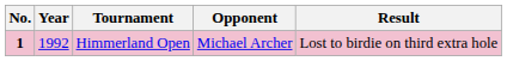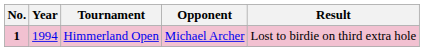 <table class="wikitable" style="font-size:95%;">
 <tr>
 <th>No.</th>
 <th>Year</th>
 <th>Tournament</th>
 <th>Opponent</th>
 <th>Result</th>
 </tr>
 <tr style="background:#F2C1D1;">
 <td align=center><strong>1</strong></td>
-<td><a href='#'>1992</a></td>
+<td><a href='#'>1994</a></td>
 <td><a href='#'>Himmerland Open</a></td>
 <td> <a href='#'>Michael Archer</a></td>
 <td>Lost to birdie on third extra hole</td>
 </tr>
 </table>
